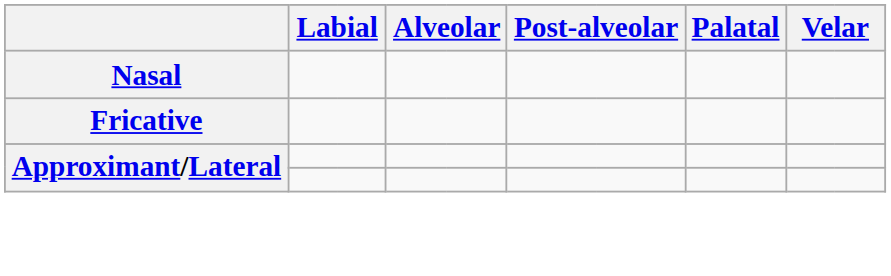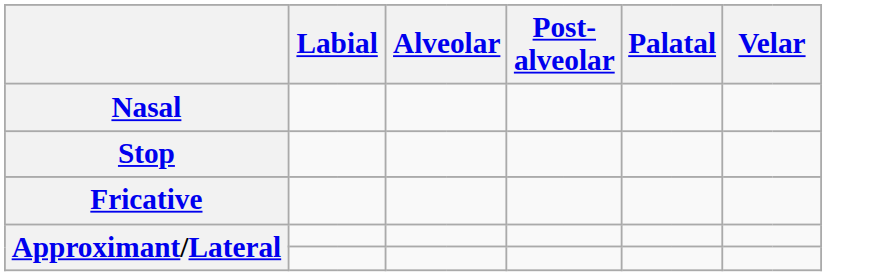 <table class="wikitable" style="text-align:center;">
 <tr>
 <th></th>
 <th colspan="2"><a href='#'>Labial</a></th>
 <th colspan="2"><a href='#'>Alveolar</a></th>
 <th colspan="2"><a href='#'>Post-alveolar</a></th>
 <th colspan="2"><a href='#'>Palatal</a></th>
 <th colspan="2"><a href='#'>Velar</a></th>
 </tr>
 <tr>
 <th><a href='#'>Nasal</a></th>
 <td width="20px" style="border-right: 0;"></td>
 <td width="20px" style="border-left: 0;"></td>
 <td width="20px" style="border-right: 0;"></td>
 <td width="20px" style="border-left: 0;"></td>
 <td colspan="2"></td>
 <td width="20px" style="border-right: 0;"></td>
 <td width="20px" style="border-left: 0;"></td>
 <td width="20px" style="border-right: 0;"></td>
 <td width="20px" style="border-left: 0;"></td>
+</tr>
+<tr>
+<th><a href='#'>Stop</a></th>
+<td style="border-right: 0;"></td>
+<td style="border-left: 0;"></td>
+<td style="border-right: 0;"></td>
+<td style="border-left: 0;"></td>
+<td width="20px" style="border-right: 0;"></td>
+<td width="20px" style="border-left: 0;"></td>
+<td style="border-right: 0;"></td>
+<td style="border-left: 0;"></td>
+<td style="border-right: 0;"></td>
+<td style="border-left: 0;"></td>
 </tr>
 <tr>
 <th><a href='#'>Fricative</a></th>
 <td width="20px" style="border-right: 0;"></td>
 <td width="20px" style="border-left: 0;"></td>
 <td style="border-right: 0;"></td>
 <td style="border-left: 0;"></td>
 <td style="border-right: 0;"></td>
 <td style="border-left: 0;"></td>
 <td colspan="2"></td>
 <td colspan="2"></td>
 </tr>
 <tr>
 <th rowspan="2"><a href='#'>Approximant</a>/<a href='#'>Lateral</a></th>
 <td colspan="2"></td>
 <td style="border-right: 0;"></td>
 <td style="border-left: 0;"></td>
 <td colspan="2"></td>
 <td style="border-right: 0;"></td>
 <td style="border-left: 0;"></td>
 <td style="border-right: 0;"></td>
 <td style="border-left: 0;"></td>
 </tr>
 <tr>
 <td colspan="2"></td>
 <td style="border-right: 0;"></td>
 <td style="border-left: 0;"></td>
 <td colspan="2"></td>
 <td colspan="2"></td>
 <td colspan="2"></td>
 </tr>
 </table>
